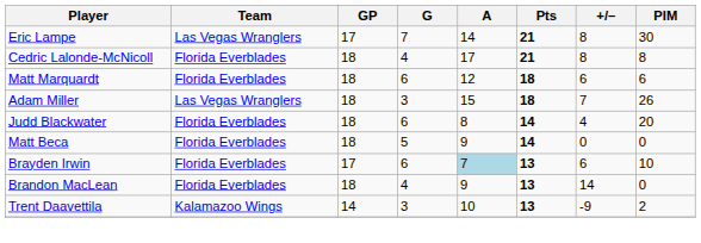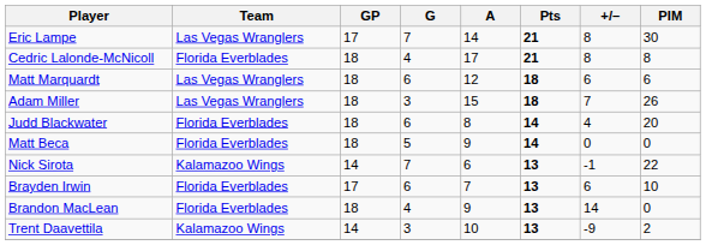 <table class="wikitable sortable">
 <tr>
 <th style="width:12em">Player</th>
 <th style="width:12em">Team</th>
 <th style="width:4em">GP</th>
 <th style="width:4em">G</th>
 <th style="width:4em">A</th>
 <th style="width:4em">Pts</th>
 <th style="width:4em">+/–</th>
 <th style="width:4em">PIM</th>
 </tr>
 <tr>
 <td><a href='#'>Eric Lampe</a></td>
 <td><a href='#'>Las Vegas Wranglers</a></td>
 <td>17</td>
 <td>7</td>
 <td>14</td>
 <td><strong>21</strong></td>
 <td>8</td>
 <td>30</td>
 </tr>
 <tr --->
 <td><a href='#'>Cedric Lalonde-McNicoll</a></td>
 <td><a href='#'>Florida Everblades</a></td>
 <td>18</td>
 <td>4</td>
 <td>17</td>
 <td><strong>21</strong></td>
 <td>8</td>
 <td>8</td>
 </tr>
 <tr --->
 <td><a href='#'>Matt Marquardt</a></td>
-<td><a href='#'>Florida Everblades</a></td>
+<td><a href='#'>Las Vegas Wranglers</a></td>
 <td>18</td>
 <td>6</td>
 <td>12</td>
 <td><strong>18</strong></td>
 <td>6</td>
 <td>6</td>
 </tr>
 <tr --->
 <td><a href='#'>Adam Miller</a></td>
 <td><a href='#'>Las Vegas Wranglers</a></td>
 <td>18</td>
 <td>3</td>
 <td>15</td>
 <td><strong>18</strong></td>
 <td>7</td>
 <td>26</td>
 </tr>
 <tr --->
 <td><a href='#'>Judd Blackwater</a></td>
 <td><a href='#'>Florida Everblades</a></td>
 <td>18</td>
 <td>6</td>
 <td>8</td>
 <td><strong>14</strong></td>
 <td>4</td>
 <td>20</td>
 </tr>
 <tr --->
 <td><a href='#'>Matt Beca</a></td>
 <td><a href='#'>Florida Everblades</a></td>
 <td>18</td>
 <td>5</td>
 <td>9</td>
 <td><strong>14</strong></td>
 <td>0</td>
 <td>0</td>
 </tr>
 <tr --->
+<td><a href='#'>Nick Sirota</a></td>
+<td><a href='#'>Kalamazoo Wings</a></td>
+<td>14</td>
+<td>7</td>
+<td>6</td>
+<td><strong>13</strong></td>
+<td>-1</td>
+<td>22</td>
+</tr>
+<tr --->
 <td><a href='#'>Brayden Irwin</a></td>
 <td><a href='#'>Florida Everblades</a></td>
 <td>17</td>
 <td>6</td>
-<td style="background: lightblue;">7</td>
+<td>7</td>
 <td><strong>13</strong></td>
 <td>6</td>
 <td>10</td>
 </tr>
 <tr --->
 <td><a href='#'>Brandon MacLean</a></td>
 <td><a href='#'>Florida Everblades</a></td>
 <td>18</td>
 <td>4</td>
 <td>9</td>
 <td><strong>13</strong></td>
 <td>14</td>
 <td>0</td>
 </tr>
 <tr --->
 <td><a href='#'>Trent Daavettila</a></td>
 <td><a href='#'>Kalamazoo Wings</a></td>
 <td>14</td>
 <td>3</td>
 <td>10</td>
 <td><strong>13</strong></td>
 <td>-9</td>
 <td>2</td>
 </tr>
 <tr --->
 </tr>
 </table>
